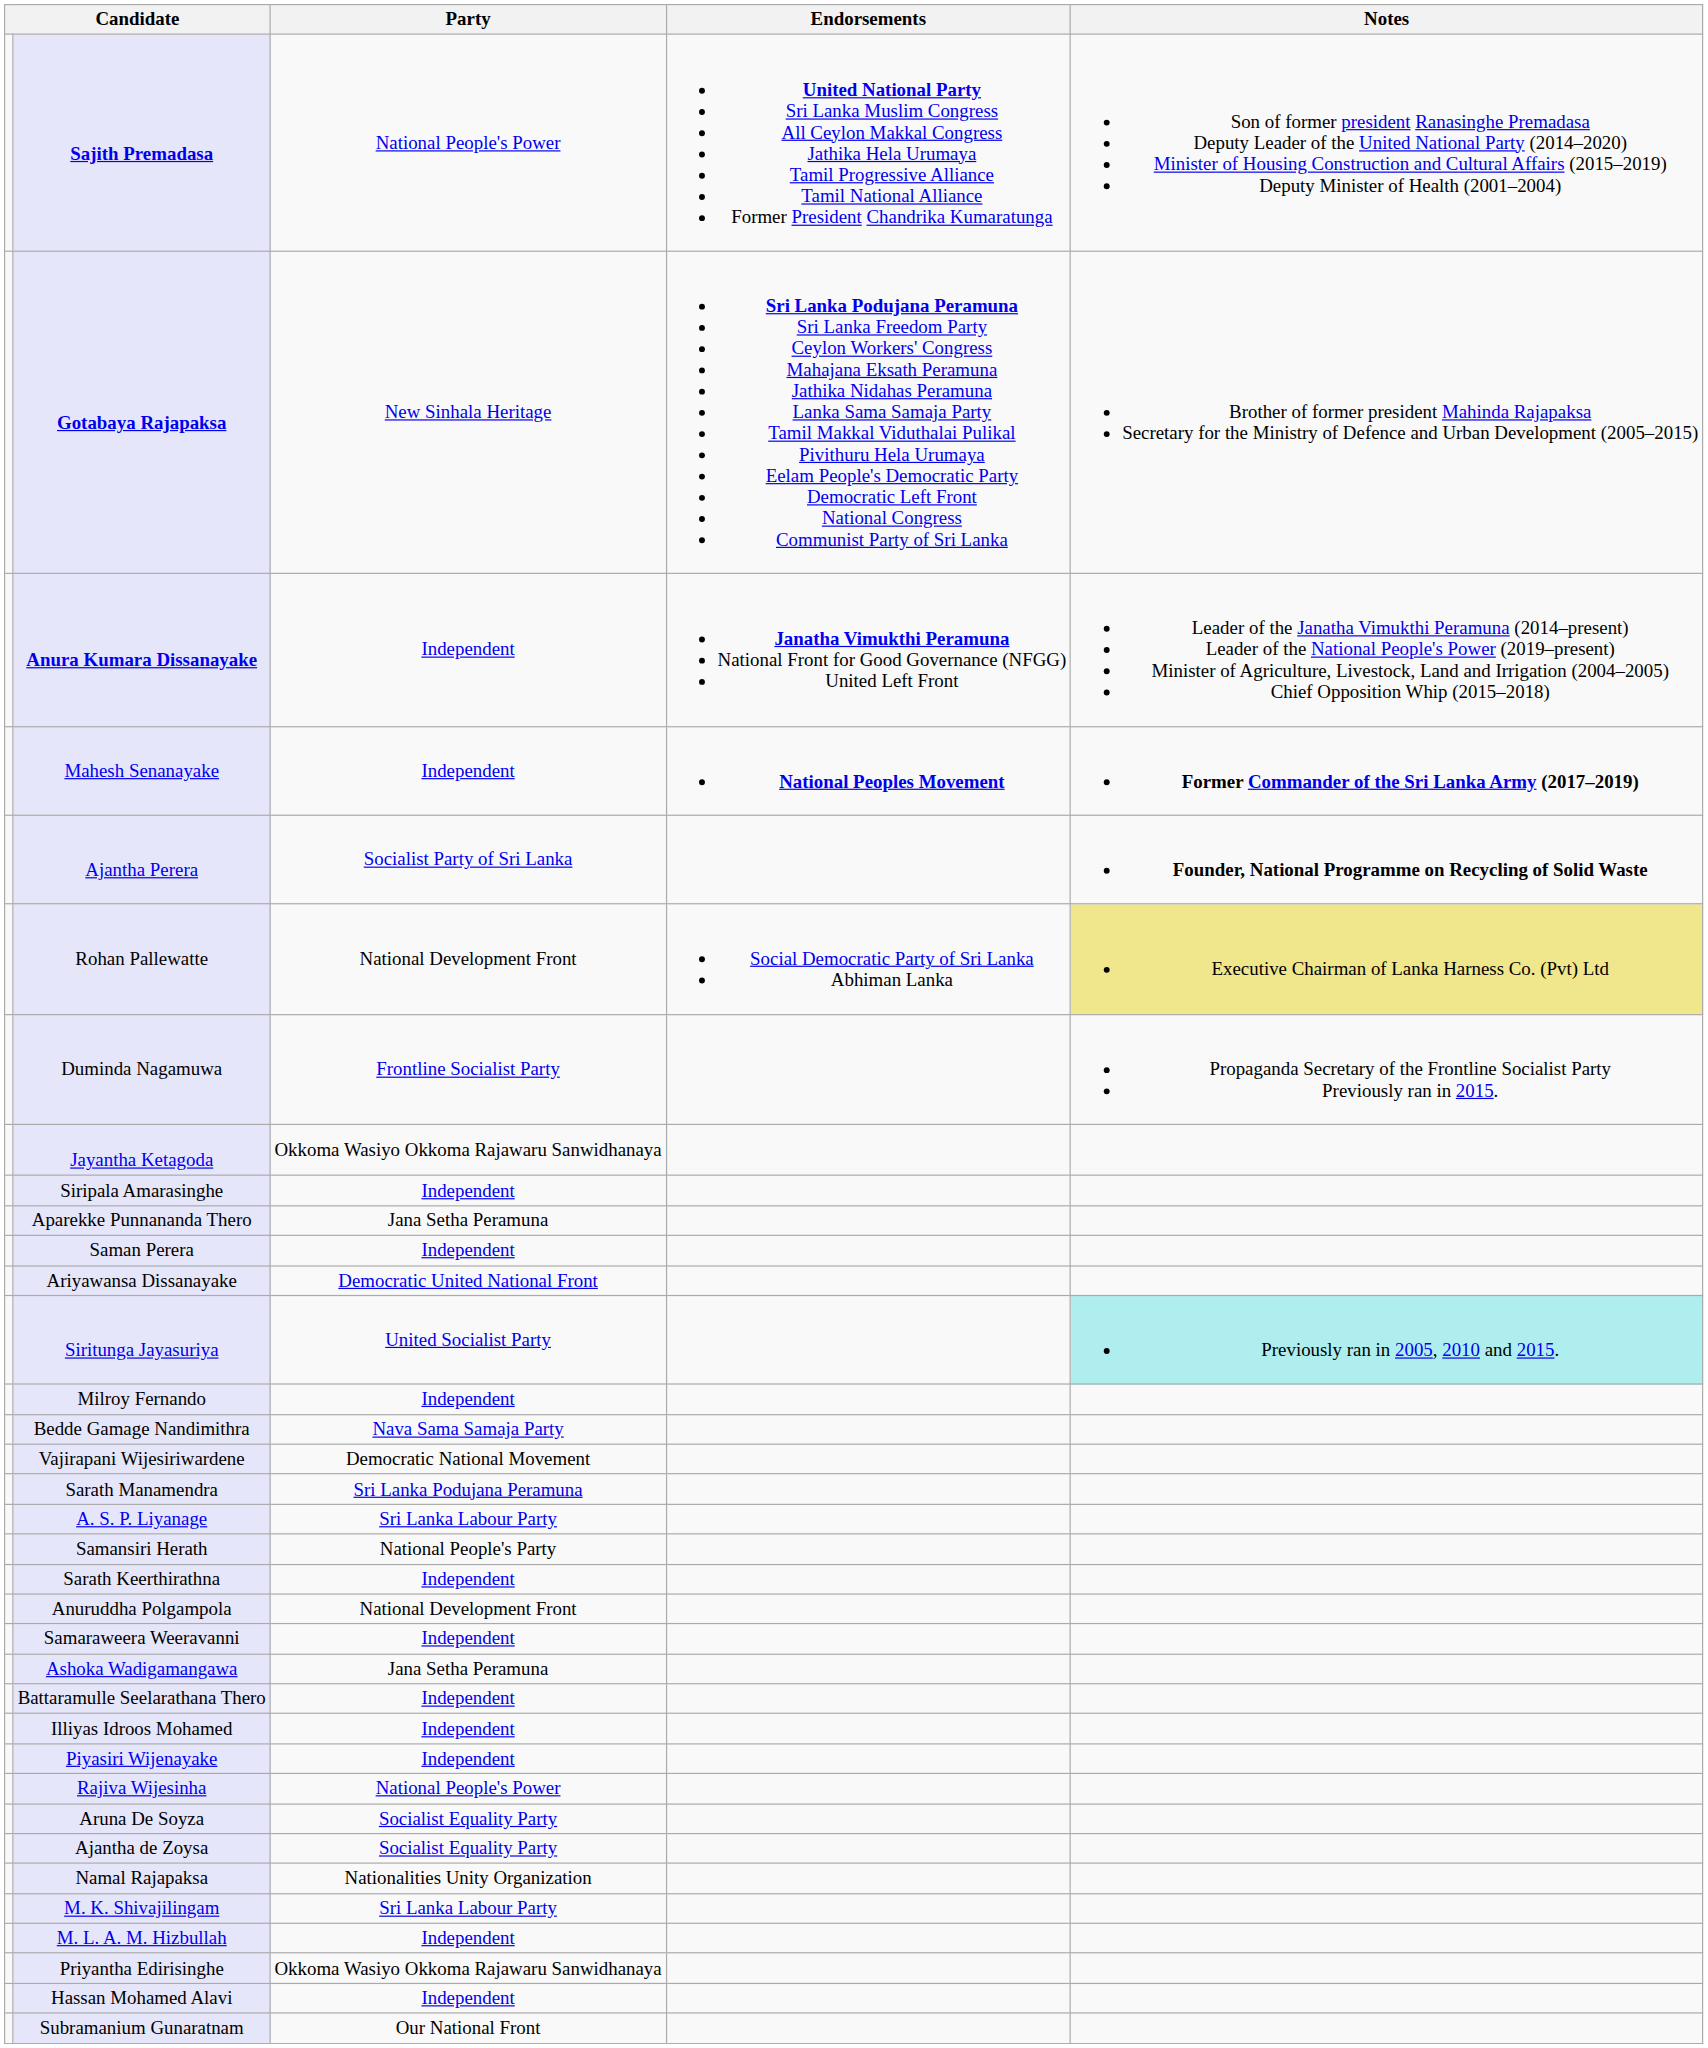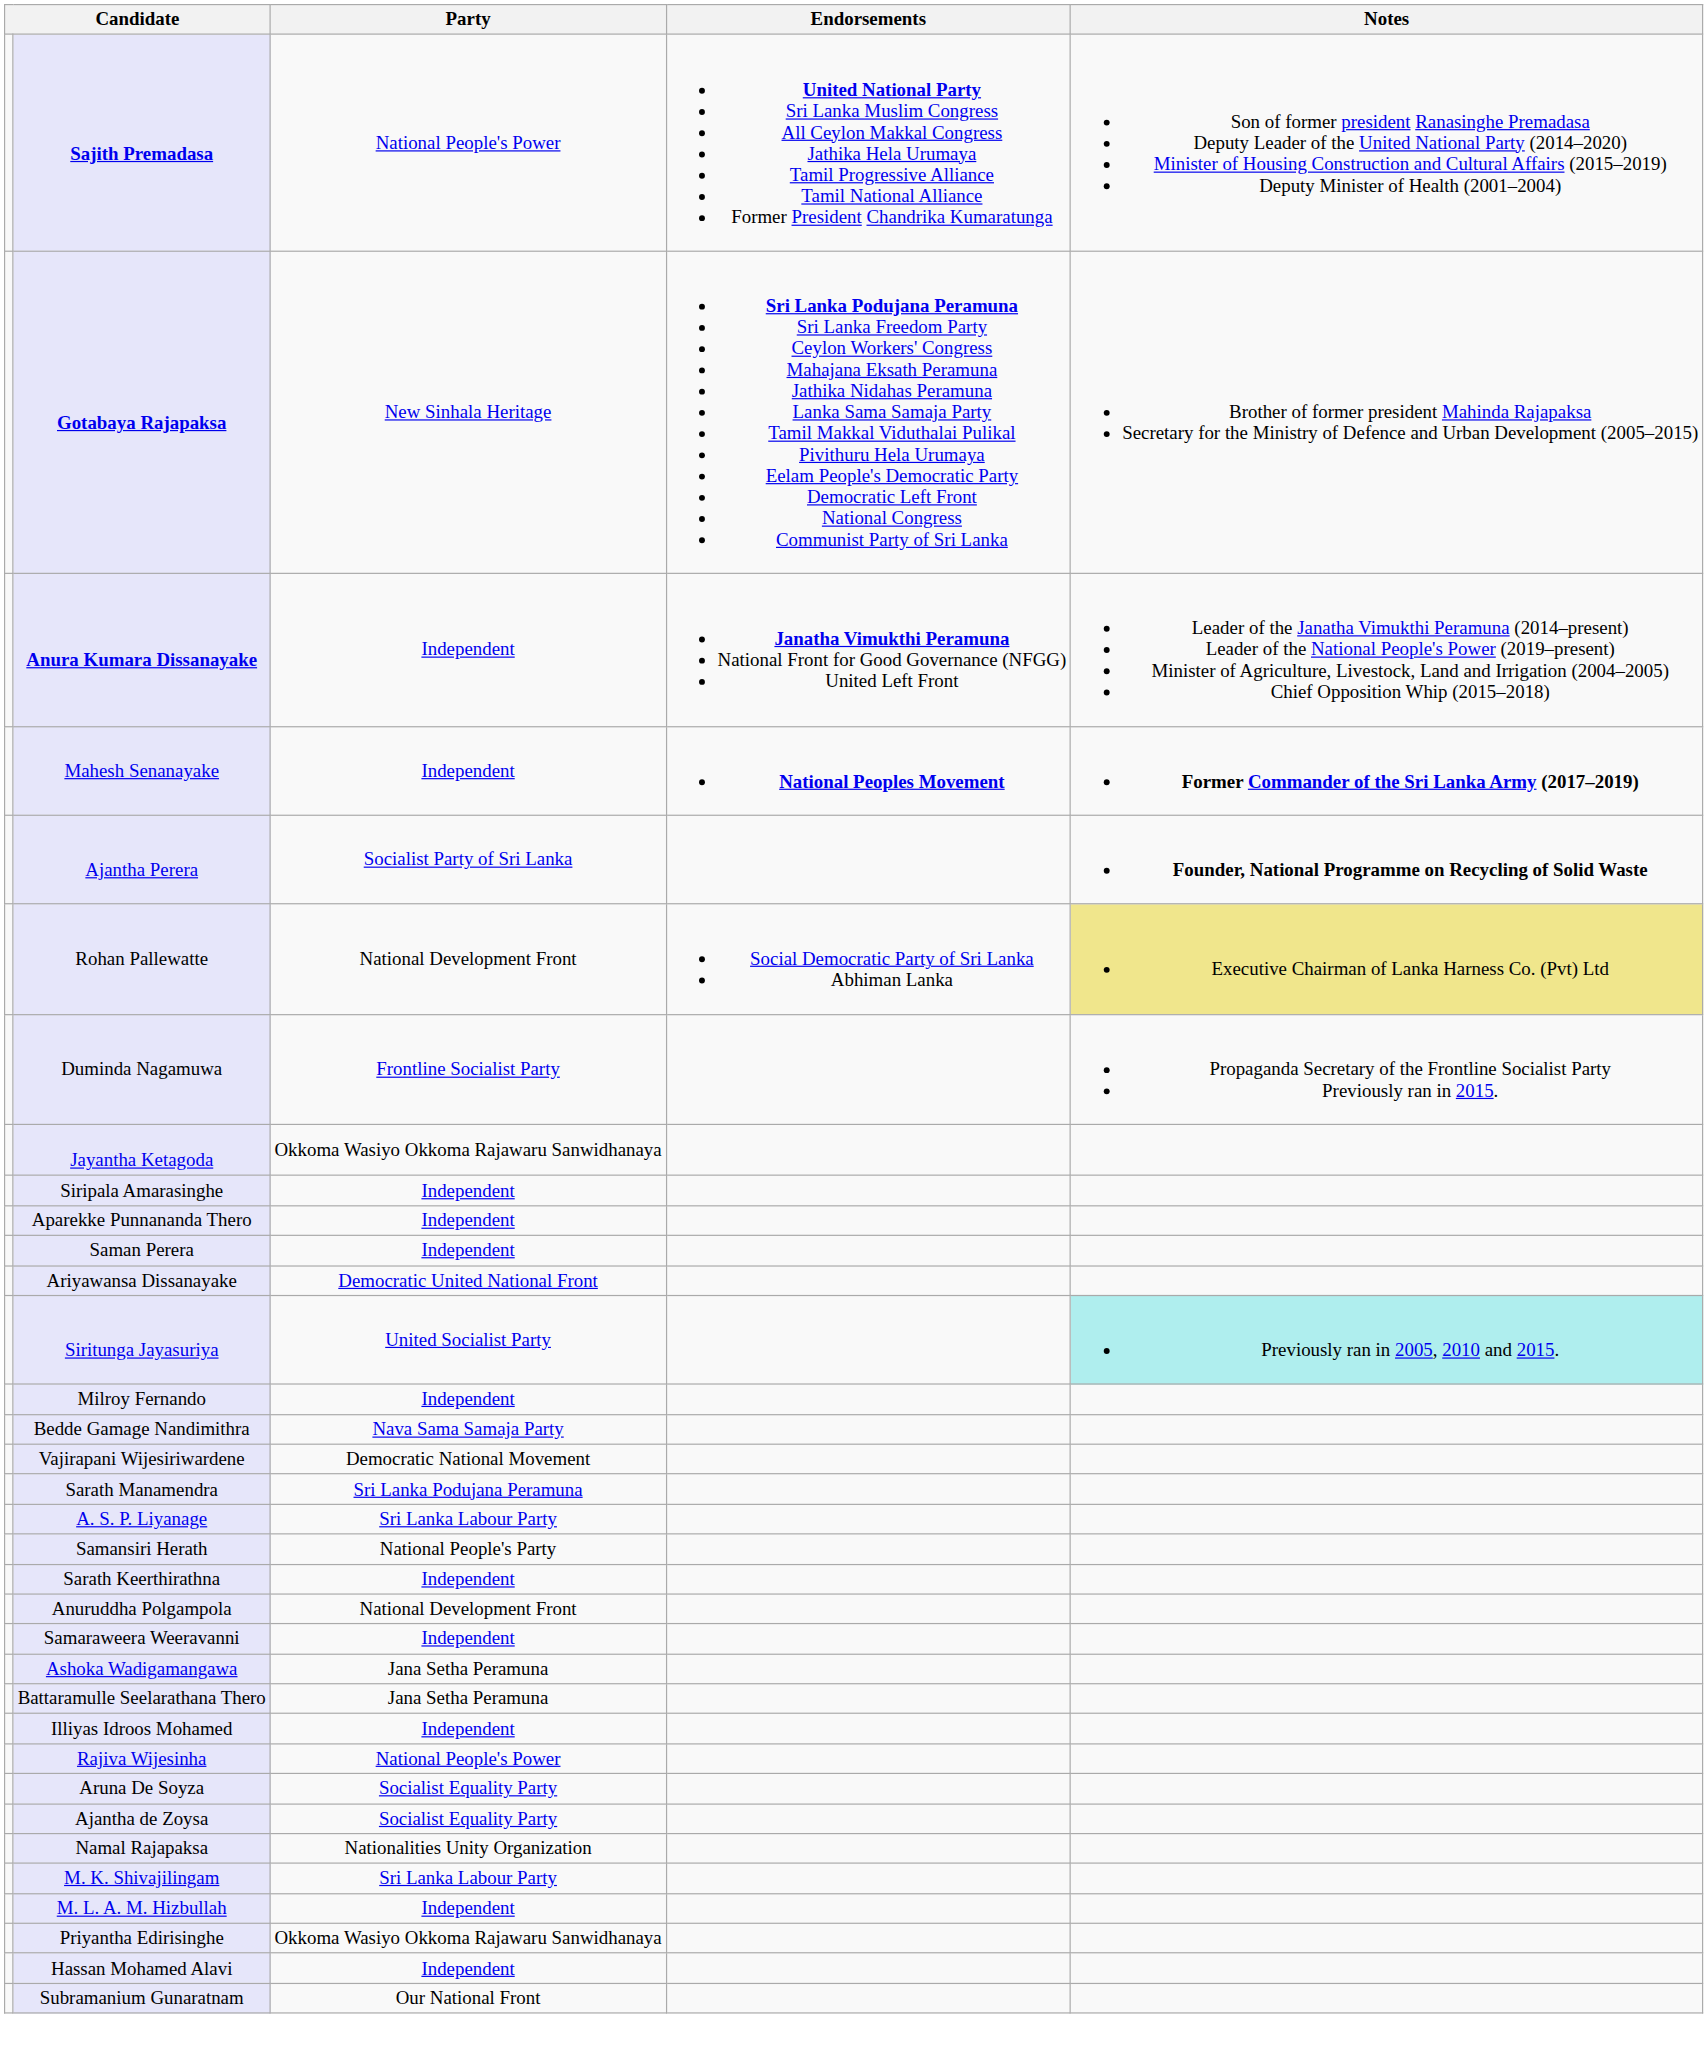 <table class="wikitable sortable" style="text-align:center;">
 <tr>
 <th colspan="2" scope="col" style="width: 200px;">Candidate</th>
 <th>Party</th>
 <th>Endorsements</th>
 <th>Notes</th>
 </tr>
 <tr>
 <td></td>
 <td style="background:lavender;"><br><strong><a href='#'>Sajith Premadasa</a></strong></td>
 <td><a href='#'>National People's Power</a></td>
 <td><br><ul><li><strong><a href='#'>United National Party</a></strong></li><li><a href='#'>Sri Lanka Muslim Congress</a></li><li><a href='#'>All Ceylon Makkal Congress</a></li><li><a href='#'>Jathika Hela Urumaya</a></li><li><a href='#'>Tamil Progressive Alliance</a></li><li><a href='#'>Tamil National Alliance</a></li><li>Former <a href='#'>President</a> <a href='#'>Chandrika Kumaratunga</a></li></ul></td>
 <td><br><ul><li>Son of former <a href='#'>president</a> <a href='#'>Ranasinghe Premadasa</a></li><li>Deputy Leader of the <a href='#'>United National Party</a> (2014–2020)</li><li><a href='#'>Minister of Housing Construction and Cultural Affairs</a> (2015–2019)</li><li>Deputy Minister of Health (2001–2004)</li></ul></td>
 </tr>
 <tr>
 <td></td>
 <td style="background:lavender;"><br><strong><a href='#'>Gotabaya Rajapaksa</a></strong></td>
 <td><a href='#'>New Sinhala Heritage</a></td>
 <td><br><ul><li><strong><a href='#'>Sri Lanka Podujana Peramuna</a></strong></li><li><a href='#'>Sri Lanka Freedom Party</a></li><li><a href='#'>Ceylon Workers' Congress</a></li><li><a href='#'>Mahajana Eksath Peramuna</a></li><li><a href='#'>Jathika Nidahas Peramuna</a></li><li><a href='#'>Lanka Sama Samaja Party</a></li><li><a href='#'>Tamil Makkal Viduthalai Pulikal</a></li><li><a href='#'>Pivithuru Hela Urumaya</a></li><li><a href='#'>Eelam People's Democratic Party</a></li><li><a href='#'>Democratic Left Front</a></li><li><a href='#'>National Congress</a></li><li><a href='#'>Communist Party of Sri Lanka</a></li></ul></td>
 <td><br><ul><li>Brother of former president <a href='#'>Mahinda Rajapaksa</a></li><li>Secretary for the Ministry of Defence and Urban Development (2005–2015)</li></ul></td>
 </tr>
 <tr>
 <td></td>
 <td style="background:lavender;"> <br><strong><a href='#'>Anura Kumara Dissanayake</a></strong></td>
 <td><a href='#'>Independent</a></td>
 <td><br><ul><li><strong><a href='#'>Janatha Vimukthi Peramuna</a></strong></li><li>National Front for Good Governance (NFGG)</li><li>United Left Front</li></ul></td>
 <td><br><ul><li>Leader of the <a href='#'>Janatha Vimukthi Peramuna</a> (2014–present)</li><li>Leader of the <a href='#'>National People's Power</a> (2019–present)</li><li>Minister of Agriculture, Livestock, Land and Irrigation (2004–2005)</li><li>Chief Opposition Whip (2015–2018)</li></ul></td>
 </tr>
 <tr>
 <td></td>
 <td style="background:lavender;"><a href='#'>Mahesh Senanayake</a></td>
 <td><a href='#'>Independent</a></td>
 <td><strong><br><ul><li><a href='#'>National Peoples Movement</a></li></ul></strong></td>
 <td><strong><br><ul><li>Former <a href='#'>Commander of the Sri Lanka Army</a> (2017–2019)</li></ul></strong></td>
 </tr>
 <tr>
 <td></td>
 <td style="background:lavender;"><br><a href='#'>Ajantha Perera</a></td>
 <td><a href='#'>Socialist Party of Sri Lanka</a></td>
 <td></td>
 <td><strong><br><ul><li>Founder, National Programme on Recycling of Solid Waste</li></ul></strong></td>
 </tr>
 <tr>
 <td></td>
 <td style="background:lavender;">Rohan Pallewatte</td>
 <td>National Development Front</td>
 <td><br><ul><li><a href='#'>Social Democratic Party of Sri Lanka</a></li><li>Abhiman Lanka</li></ul></td>
 <td style="background: khaki;"><br><ul><li>Executive Chairman of Lanka Harness Co. (Pvt) Ltd</li></ul></td>
 </tr>
 <tr>
 <td></td>
 <td style="background:lavender;">Duminda Nagamuwa</td>
 <td><a href='#'>Frontline Socialist Party</a></td>
 <td></td>
 <td><br><ul><li>Propaganda Secretary of the Frontline Socialist Party</li><li>Previously ran in <a href='#'>2015</a>.</li></ul></td>
 </tr>
 <tr>
 <td></td>
 <td style="background:lavender;"><br><a href='#'>Jayantha Ketagoda</a></td>
 <td>Okkoma Wasiyo Okkoma Rajawaru Sanwidhanaya</td>
 <td></td>
 <td></td>
 </tr>
 <tr>
 <td></td>
 <td style="background:lavender;">Siripala Amarasinghe</td>
 <td><a href='#'>Independent</a></td>
 <td></td>
 <td></td>
 </tr>
 <tr>
 <td></td>
 <td style="background:lavender;">Aparekke Punnananda Thero</td>
-<td>Jana Setha Peramuna</td>
+<td><a href='#'>Independent</a></td>
 <td></td>
 <td></td>
 </tr>
 <tr>
 <td></td>
 <td style="background:lavender;">Saman Perera</td>
 <td><a href='#'>Independent</a></td>
 <td></td>
 <td></td>
 </tr>
 <tr>
 <td></td>
 <td style="background:lavender;">Ariyawansa Dissanayake</td>
 <td><a href='#'>Democratic United National Front</a></td>
 <td></td>
 <td></td>
 </tr>
 <tr>
 <td></td>
 <td style="background:lavender;"><br><a href='#'>Siritunga Jayasuriya</a></td>
 <td><a href='#'>United Socialist Party</a></td>
 <td></td>
 <td style="background: paleturquoise;"><br><ul><li>Previously ran in <a href='#'>2005</a>, <a href='#'>2010</a> and <a href='#'>2015</a>.</li></ul></td>
 </tr>
 <tr>
 <td></td>
 <td style="background:lavender;">Milroy Fernando</td>
 <td><a href='#'>Independent</a></td>
 <td></td>
 <td></td>
 </tr>
 <tr>
 <td></td>
 <td style="background:lavender;">Bedde Gamage Nandimithra</td>
 <td><a href='#'>Nava Sama Samaja Party</a></td>
 <td></td>
 <td></td>
 </tr>
 <tr>
 <td></td>
 <td style="background:lavender;">Vajirapani Wijesiriwardene</td>
 <td>Democratic National Movement</td>
 <td></td>
 <td></td>
 </tr>
 <tr>
 <td></td>
 <td style="background:lavender;">Sarath Manamendra</td>
 <td><a href='#'>Sri Lanka Podujana Peramuna</a></td>
 <td></td>
 <td></td>
 </tr>
 <tr>
 <td></td>
 <td style="background:lavender;"><a href='#'>A. S. P. Liyanage</a></td>
 <td><a href='#'>Sri Lanka Labour Party</a></td>
 <td></td>
 <td></td>
 </tr>
 <tr>
 <td></td>
 <td style="background:lavender;">Samansiri Herath</td>
 <td>National People's Party</td>
 <td></td>
 <td></td>
 </tr>
 <tr>
 <td></td>
 <td style="background:lavender;">Sarath Keerthirathna</td>
 <td><a href='#'>Independent</a></td>
 <td></td>
 <td></td>
 </tr>
 <tr>
 <td></td>
 <td style="background:lavender;">Anuruddha Polgampola</td>
 <td>National Development Front</td>
 <td></td>
 <td></td>
 </tr>
 <tr>
 <td></td>
 <td style="background:lavender;">Samaraweera Weeravanni</td>
 <td><a href='#'>Independent</a></td>
 <td></td>
 <td></td>
 </tr>
 <tr>
 <td></td>
 <td style="background:lavender;"><a href='#'>Ashoka Wadigamangawa</a></td>
 <td>Jana Setha Peramuna</td>
 <td></td>
 <td></td>
 </tr>
 <tr>
 <td></td>
 <td style="background:lavender;">Battaramulle Seelarathana Thero</td>
-<td><a href='#'>Independent</a></td>
+<td>Jana Setha Peramuna</td>
 <td></td>
 <td></td>
 </tr>
 <tr>
 <td></td>
 <td style="background:lavender;">Illiyas Idroos Mohamed</td>
-<td><a href='#'>Independent</a></td>
-<td></td>
-<td></td>
-</tr>
-<tr>
-<td></td>
-<td style="background:lavender;"><a href='#'>Piyasiri Wijenayake</a></td>
 <td><a href='#'>Independent</a></td>
 <td></td>
 <td></td>
 </tr>
 <tr>
 <td></td>
 <td style="background:lavender;"><a href='#'>Rajiva Wijesinha</a></td>
 <td><a href='#'>National People's Power</a></td>
 <td></td>
 <td></td>
 </tr>
 <tr>
 <td></td>
 <td style="background:lavender;">Aruna De Soyza</td>
 <td><a href='#'>Socialist Equality Party</a></td>
 <td></td>
 <td></td>
 </tr>
 <tr>
 <td></td>
 <td style="background:lavender;">Ajantha de Zoysa</td>
 <td><a href='#'>Socialist Equality Party</a></td>
 <td></td>
 <td></td>
 </tr>
 <tr>
 <td></td>
 <td style="background:lavender;">Namal Rajapaksa</td>
 <td>Nationalities Unity Organization</td>
 <td></td>
 <td></td>
 </tr>
 <tr>
 <td></td>
 <td style="background:lavender;"><a href='#'>M. K. Shivajilingam</a></td>
 <td><a href='#'>Sri Lanka Labour Party</a></td>
 <td></td>
 <td></td>
 </tr>
 <tr>
 <td></td>
 <td style="background:lavender;"><a href='#'>M. L. A. M. Hizbullah</a></td>
 <td><a href='#'>Independent</a></td>
 <td></td>
 <td></td>
 </tr>
 <tr>
 <td></td>
 <td style="background:lavender;">Priyantha Edirisinghe</td>
 <td>Okkoma Wasiyo Okkoma Rajawaru Sanwidhanaya</td>
 <td></td>
 <td></td>
 </tr>
 <tr>
 <td></td>
 <td style="background:lavender;">Hassan Mohamed Alavi</td>
 <td><a href='#'>Independent</a></td>
 <td></td>
 <td></td>
 </tr>
 <tr>
 <td></td>
 <td style="background:lavender;">Subramanium Gunaratnam</td>
 <td>Our National Front</td>
 <td></td>
 <td></td>
 </tr>
 </table>
